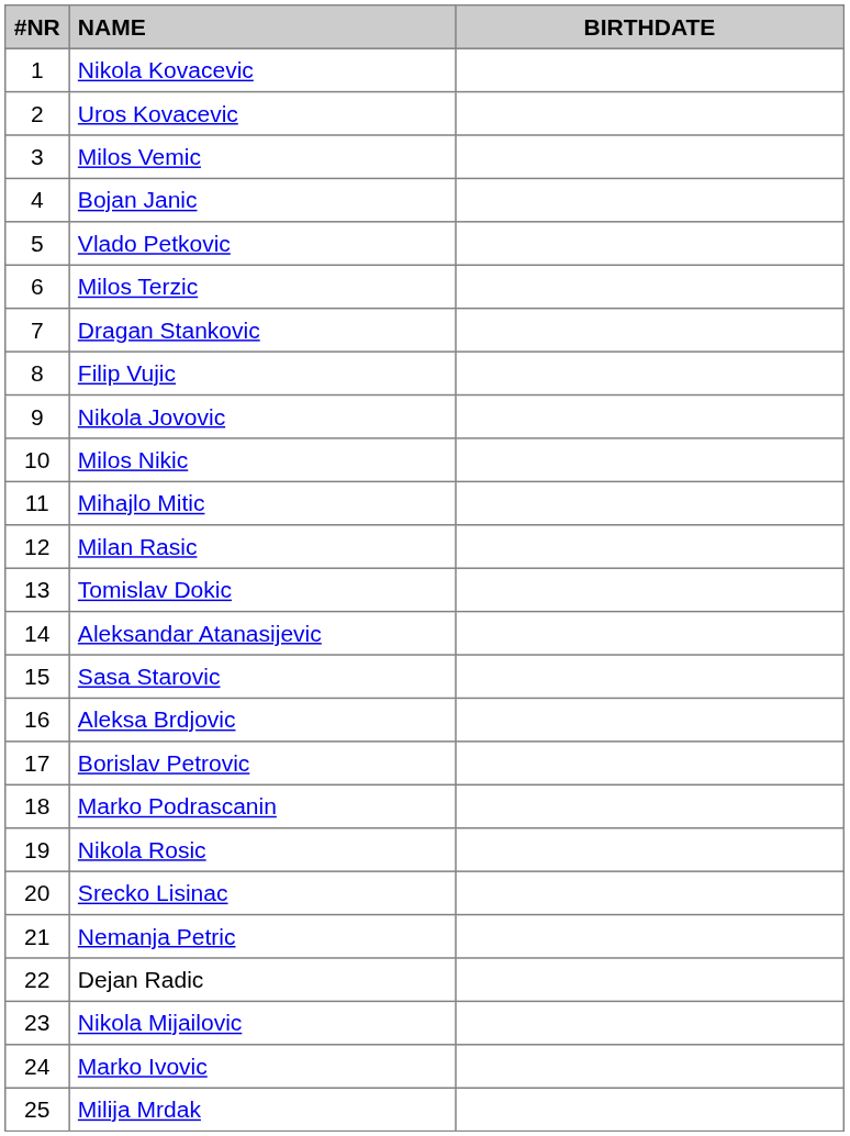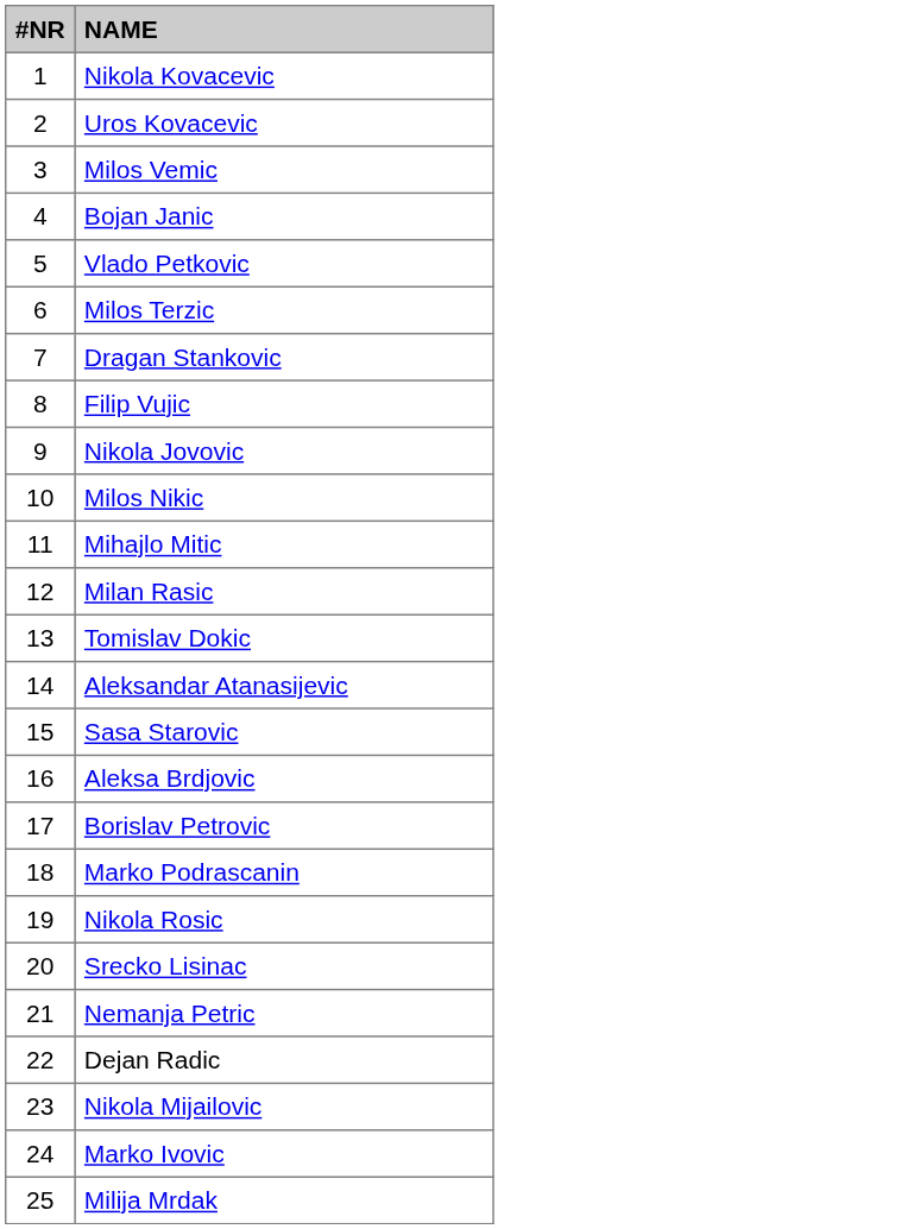 <table border="1" cellspacing="2" cellpadding="5" style="border-collapse: collapse; font-size: 90%;">
 <tr style="background:#ccc;">
 <th>#NR</th>
 <th style="text-align:left; width:16em;">NAME</th>
-<th style="text-align:center; width:16em;">BIRTHDATE</th>
 </tr>
 <tr>
 <td style=text-align:center;>1</td>
 <td><a href='#'>Nikola Kovacevic</a></td>
-<td align=center></td>
 </tr>
 <tr>
 <td style=text-align:center;>2</td>
 <td><a href='#'>Uros Kovacevic</a></td>
-<td align=center></td>
 </tr>
 <tr>
 <td style=text-align:center;>3</td>
 <td><a href='#'>Milos Vemic</a></td>
-<td align=center></td>
 </tr>
 <tr>
 <td style=text-align:center;>4</td>
 <td><a href='#'>Bojan Janic</a></td>
-<td align=center></td>
 </tr>
 <tr>
 <td style=text-align:center;>5</td>
 <td><a href='#'>Vlado Petkovic</a></td>
-<td align=center></td>
 </tr>
 <tr>
 <td style=text-align:center;>6</td>
 <td><a href='#'>Milos Terzic</a></td>
-<td align=center></td>
 </tr>
 <tr>
 <td style=text-align:center;>7</td>
 <td><a href='#'>Dragan Stankovic</a></td>
-<td align=center></td>
 </tr>
 <tr>
 <td style=text-align:center;>8</td>
 <td><a href='#'>Filip Vujic</a></td>
-<td align=center></td>
 </tr>
 <tr>
 <td style=text-align:center;>9</td>
 <td><a href='#'>Nikola Jovovic</a></td>
-<td align=center></td>
 </tr>
 <tr>
 <td style=text-align:center;>10</td>
 <td><a href='#'>Milos Nikic</a></td>
-<td align=center></td>
 </tr>
 <tr>
 <td style=text-align:center;>11</td>
 <td><a href='#'>Mihajlo Mitic</a></td>
-<td align=center></td>
 </tr>
 <tr>
 <td style=text-align:center;>12</td>
 <td><a href='#'>Milan Rasic</a></td>
-<td align=center></td>
 </tr>
 <tr>
 <td style=text-align:center;>13</td>
 <td><a href='#'>Tomislav Dokic</a></td>
-<td align=center></td>
 </tr>
 <tr>
 <td style=text-align:center;>14</td>
 <td><a href='#'>Aleksandar Atanasijevic</a></td>
-<td align=center></td>
 </tr>
 <tr>
 <td style=text-align:center;>15</td>
 <td><a href='#'>Sasa Starovic</a></td>
-<td align=center></td>
 </tr>
 <tr>
 <td style=text-align:center;>16</td>
 <td><a href='#'>Aleksa Brdjovic</a></td>
-<td align=center></td>
 </tr>
 <tr>
 <td style=text-align:center;>17</td>
 <td><a href='#'>Borislav Petrovic</a></td>
-<td align=center></td>
 </tr>
 <tr>
 <td style=text-align:center;>18</td>
 <td><a href='#'>Marko Podrascanin</a></td>
-<td align=center></td>
 </tr>
 <tr>
 <td style=text-align:center;>19</td>
 <td><a href='#'>Nikola Rosic</a></td>
-<td align=center></td>
 </tr>
 <tr>
 <td style=text-align:center;>20</td>
 <td><a href='#'>Srecko Lisinac</a></td>
-<td align=center></td>
 </tr>
 <tr>
 <td style=text-align:center;>21</td>
 <td><a href='#'>Nemanja Petric</a></td>
-<td align=center></td>
 </tr>
 <tr>
 <td style=text-align:center;>22</td>
 <td>Dejan Radic</td>
-<td align=center></td>
 </tr>
 <tr>
 <td style=text-align:center;>23</td>
 <td><a href='#'>Nikola Mijailovic</a></td>
-<td align=center></td>
 </tr>
 <tr>
 <td style=text-align:center;>24</td>
 <td><a href='#'>Marko Ivovic</a></td>
-<td align=center></td>
 </tr>
 <tr>
 <td style=text-align:center;>25</td>
 <td><a href='#'>Milija Mrdak</a></td>
-<td align=center></td>
 </tr>
 </table>
